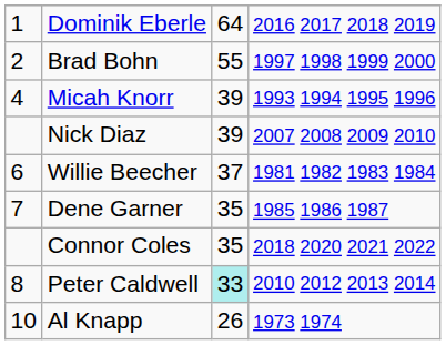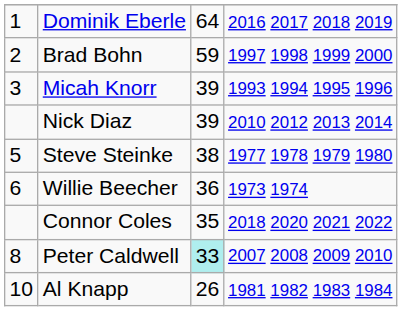 <table class="wikitable">
 <tr>
 </tr>
 <tr>
 <td>1</td>
 <td><a href='#'>Dominik Eberle</a></td>
 <td>64</td>
 <td style="font-size:80%;"><a href='#'>2016</a> <a href='#'>2017</a> <a href='#'>2018</a> <a href='#'>2019</a></td>
 </tr>
 <tr>
 <td>2</td>
 <td>Brad Bohn</td>
-<td>55</td>
+<td>59</td>
 <td style="font-size:80%;"><a href='#'>1997</a> <a href='#'>1998</a> <a href='#'>1999</a> <a href='#'>2000</a></td>
 </tr>
 <tr>
-<td>4</td>
+<td>3</td>
 <td><a href='#'>Micah Knorr</a></td>
 <td>39</td>
 <td style="font-size:80%;"><a href='#'>1993</a> <a href='#'>1994</a> <a href='#'>1995</a> <a href='#'>1996</a></td>
 </tr>
 <tr>
 <td></td>
 <td>Nick Diaz</td>
 <td>39</td>
-<td style="font-size:80%;"><a href='#'>2007</a> <a href='#'>2008</a> <a href='#'>2009</a> <a href='#'>2010</a></td>
+<td style="font-size:80%;"><a href='#'>2010</a> <a href='#'>2012</a> <a href='#'>2013</a> <a href='#'>2014</a></td>
+</tr>
+<tr>
+<td>5</td>
+<td>Steve Steinke</td>
+<td>38</td>
+<td style="font-size:80%;"><a href='#'>1977</a> <a href='#'>1978</a> <a href='#'>1979</a> <a href='#'>1980</a></td>
 </tr>
 <tr>
 <td>6</td>
 <td>Willie Beecher</td>
-<td>37</td>
-<td style="font-size:80%;"><a href='#'>1981</a> <a href='#'>1982</a> <a href='#'>1983</a> <a href='#'>1984</a></td>
-</tr>
-<tr>
-<td>7</td>
-<td>Dene Garner</td>
-<td>35</td>
-<td style="font-size:80%;"><a href='#'>1985</a> <a href='#'>1986</a> <a href='#'>1987</a></td>
+<td>36</td>
+<td style="font-size:80%;"><a href='#'>1973</a> <a href='#'>1974</a></td>
 </tr>
 <tr>
 <td></td>
 <td>Connor Coles</td>
 <td>35</td>
 <td style="font-size:80%;"><a href='#'>2018</a> <a href='#'>2020</a> <a href='#'>2021</a> <a href='#'>2022</a></td>
 </tr>
 <tr>
 <td>8</td>
 <td>Peter Caldwell</td>
 <td style="background: paleturquoise;">33</td>
-<td style="font-size:80%;"><a href='#'>2010</a> <a href='#'>2012</a> <a href='#'>2013</a> <a href='#'>2014</a></td>
+<td style="font-size:80%;"><a href='#'>2007</a> <a href='#'>2008</a> <a href='#'>2009</a> <a href='#'>2010</a></td>
 </tr>
 <tr>
 <td>10</td>
 <td>Al Knapp</td>
 <td>26</td>
-<td style="font-size:80%;"><a href='#'>1973</a> <a href='#'>1974</a></td>
+<td style="font-size:80%;"><a href='#'>1981</a> <a href='#'>1982</a> <a href='#'>1983</a> <a href='#'>1984</a></td>
 </tr>
 </table>
